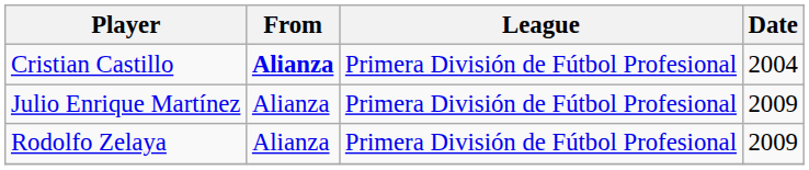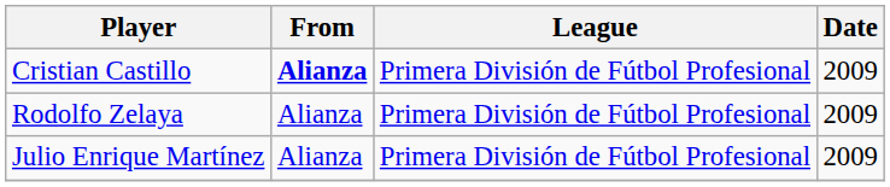 <table class="wikitable">
 <tr>
 <th>Player</th>
 <th>From</th>
 <th>League</th>
 <th>Date</th>
 </tr>
 <tr>
 <td> <a href='#'>Cristian Castillo</a></td>
 <td><strong><a href='#'>Alianza</a></strong></td>
 <td> <a href='#'>Primera División de Fútbol Profesional</a></td>
-<td>2004</td>
-</tr>
-<tr>
-<td> <a href='#'>Julio Enrique Martínez</a></td>
-<td><a href='#'>Alianza</a></td>
-<td> <a href='#'>Primera División de Fútbol Profesional</a></td>
 <td>2009</td>
 </tr>
 <tr>
 <td> <a href='#'>Rodolfo Zelaya</a></td>
 <td><a href='#'>Alianza</a></td>
 <td> <a href='#'>Primera División de Fútbol Profesional</a></td>
 <td>2009</td>
 </tr>
 <tr>
+<td> <a href='#'>Julio Enrique Martínez</a></td>
+<td><a href='#'>Alianza</a></td>
+<td> <a href='#'>Primera División de Fútbol Profesional</a></td>
+<td>2009</td>
+</tr>
+<tr>
 </tr>
 </table>
